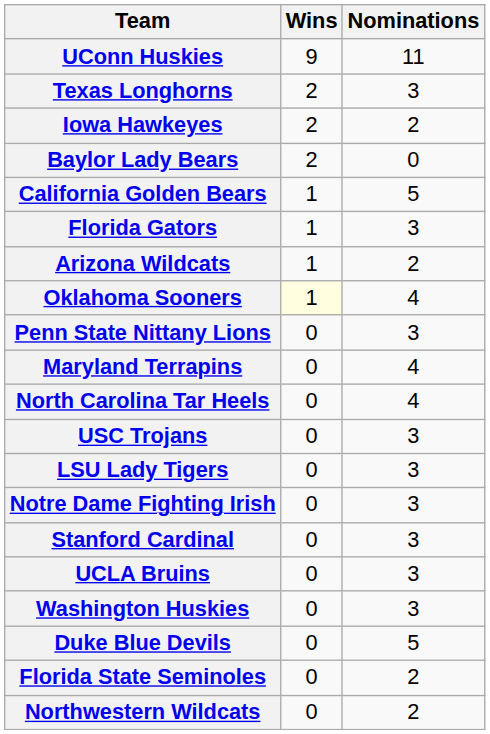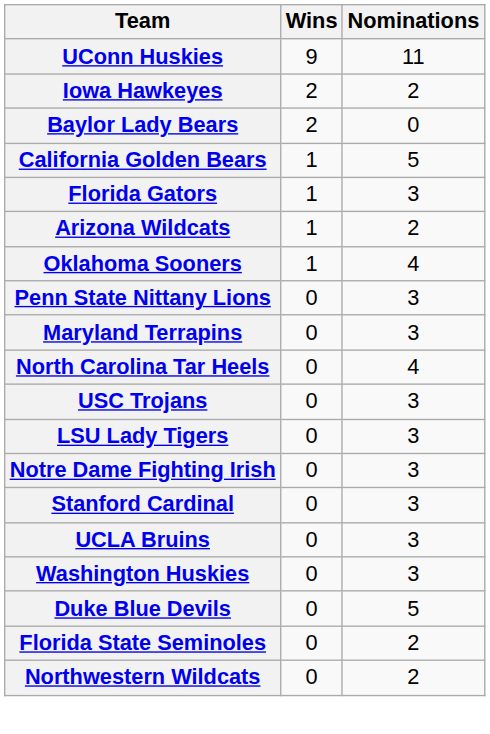 <table class="sortable wikitable plainrowheaders" style="text-align:center">
 <tr>
 <th scope=col>Team</th>
 <th scope=col data-sort-type="number">Wins</th>
 <th scope=col data-sort-type="number">Nominations</th>
 </tr>
 <tr>
 <th scope="row"><a href='#'>UConn Huskies</a></th>
 <td>9</td>
 <td>11</td>
-</tr>
-<tr>
-<th scope="row"><a href='#'>Texas Longhorns</a></th>
-<td>2</td>
-<td>3</td>
 </tr>
 <tr>
 <th scope="row"><a href='#'>Iowa Hawkeyes</a></th>
 <td>2</td>
 <td>2</td>
 </tr>
 <tr>
 <th scope="row"><a href='#'>Baylor Lady Bears</a></th>
 <td>2</td>
 <td>0</td>
 </tr>
 <tr>
 <th scope="row"><a href='#'>California Golden Bears</a></th>
 <td>1</td>
 <td>5</td>
 </tr>
 <tr>
 <th scope="row"><a href='#'>Florida Gators</a></th>
 <td>1</td>
 <td>3</td>
 </tr>
 <tr>
 <th scope="row"><a href='#'>Arizona Wildcats</a></th>
 <td>1</td>
 <td>2</td>
 </tr>
 <tr>
 <th scope="row"><a href='#'>Oklahoma Sooners</a></th>
-<td style="background: lightyellow;">1</td>
+<td>1</td>
 <td>4</td>
 </tr>
 <tr>
 <th scope="row"><a href='#'>Penn State Nittany Lions</a></th>
 <td>0</td>
 <td>3</td>
 </tr>
 <tr>
 <th scope="row"><a href='#'>Maryland Terrapins</a></th>
 <td>0</td>
-<td>4</td>
+<td>3</td>
 </tr>
 <tr>
 <th scope="row"><a href='#'>North Carolina Tar Heels</a></th>
 <td>0</td>
 <td>4</td>
 </tr>
 <tr>
 <th scope="row"><a href='#'>USC Trojans</a></th>
 <td>0</td>
 <td>3</td>
 </tr>
 <tr>
 <th scope="row"><a href='#'>LSU Lady Tigers</a></th>
 <td>0</td>
 <td>3</td>
 </tr>
 <tr>
 <th scope="row"><a href='#'>Notre Dame Fighting Irish</a></th>
 <td>0</td>
 <td>3</td>
 </tr>
 <tr>
 <th scope="row"><a href='#'>Stanford Cardinal</a></th>
 <td>0</td>
 <td>3</td>
 </tr>
 <tr>
 <th scope="row"><a href='#'>UCLA Bruins</a></th>
 <td>0</td>
 <td>3</td>
 </tr>
 <tr>
 <th scope="row"><a href='#'>Washington Huskies</a></th>
 <td>0</td>
 <td>3</td>
 </tr>
 <tr>
 <th scope="row"><a href='#'>Duke Blue Devils</a></th>
 <td>0</td>
 <td>5</td>
 </tr>
 <tr>
 <th scope="row"><a href='#'>Florida State Seminoles</a></th>
 <td>0</td>
 <td>2</td>
 </tr>
 <tr>
 <th scope="row"><a href='#'>Northwestern Wildcats</a></th>
 <td>0</td>
 <td>2</td>
 </tr>
 </table>
